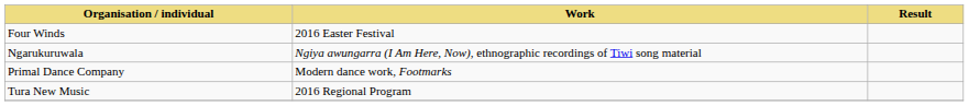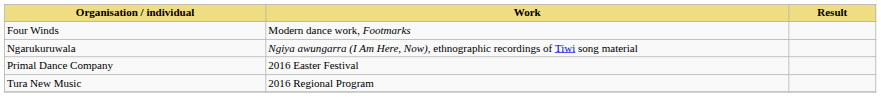 <table class="wikitable" width=100%>
 <tr>
 <th style="width:30%;background:#EEDD82;">Organisation / individual</th>
 <th style="width:60%;background:#EEDD82;">Work</th>
 <th style="width:10%;background:#EEDD82;">Result<br></th>
 </tr>
 <tr>
 <td>Four Winds</td>
-<td>2016 Easter Festival</td>
+<td>Modern dance work, <em>Footmarks</em></td>
 <td></td>
 </tr>
 <tr>
 <td>Ngarukuruwala</td>
 <td><em>Ngiya awungarra (I Am Here, Now)</em>, ethnographic recordings of <a href='#'>Tiwi</a> song material</td>
 <td></td>
 </tr>
 <tr>
 <td>Primal Dance Company</td>
-<td>Modern dance work, <em>Footmarks</em></td>
+<td>2016 Easter Festival</td>
 <td></td>
 </tr>
 <tr>
 <td>Tura New Music</td>
 <td>2016 Regional Program</td>
 <td></td>
 </tr>
 <tr>
 </tr>
 </table>
